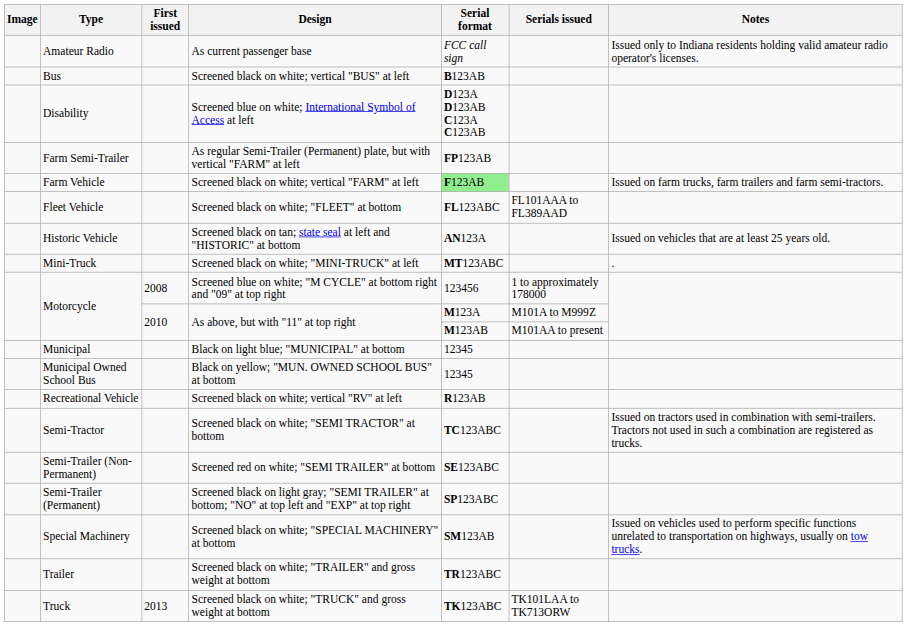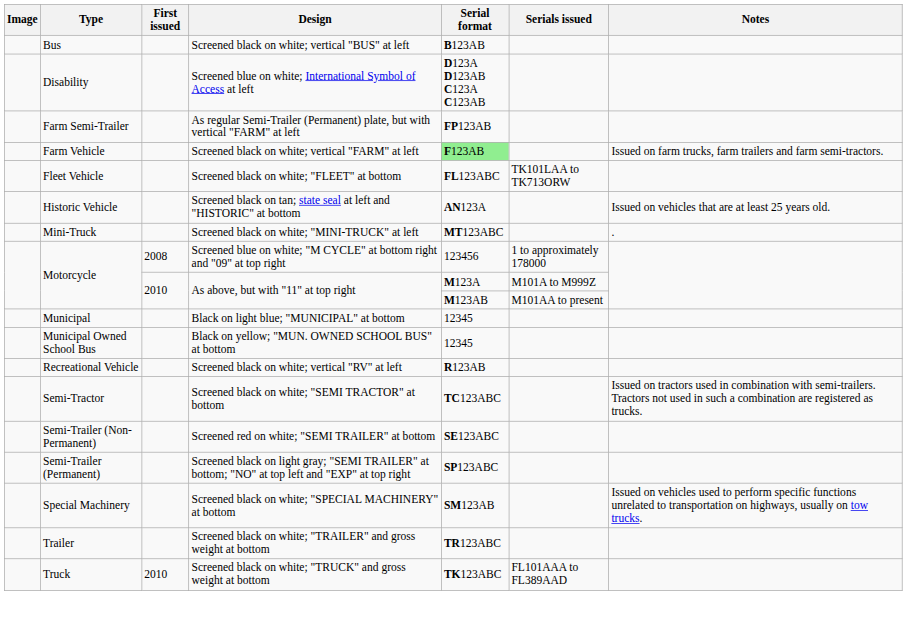 <table class="wikitable">
 <tr>
 <th>Image</th>
 <th>Type</th>
 <th>First issued</th>
 <th>Design</th>
 <th>Serial format</th>
 <th>Serials issued</th>
 <th>Notes</th>
-</tr>
-<tr>
-<td></td>
-<td>Amateur Radio</td>
-<td></td>
-<td>As current passenger base</td>
-<td><em>FCC call sign</em></td>
-<td></td>
-<td>Issued only to Indiana residents holding valid amateur radio operator's licenses.</td>
 </tr>
 <tr>
 <td></td>
 <td>Bus</td>
 <td></td>
 <td>Screened black on white; vertical "BUS" at left</td>
 <td><strong>B</strong>123AB</td>
 <td></td>
 <td></td>
 </tr>
 <tr>
 <td></td>
 <td>Disability</td>
 <td></td>
 <td>Screened blue on white; <a href='#'>International Symbol of Access</a> at left</td>
 <td><strong>D</strong>123A<br><strong>D</strong>123AB<br><strong>C</strong>123A<br><strong>C</strong>123AB</td>
 <td></td>
 <td></td>
 </tr>
 <tr>
 <td></td>
 <td>Farm Semi-Trailer</td>
 <td></td>
 <td>As regular Semi-Trailer (Permanent) plate, but with vertical "FARM" at left</td>
 <td><strong>FP</strong>123AB</td>
 <td></td>
 <td></td>
 </tr>
 <tr>
 <td></td>
 <td>Farm Vehicle</td>
 <td></td>
 <td>Screened black on white; vertical "FARM" at left</td>
 <td style="background: lightgreen;"><strong>F</strong>123AB</td>
 <td></td>
 <td>Issued on farm trucks, farm trailers and farm semi-tractors.</td>
 </tr>
 <tr>
 <td></td>
 <td>Fleet Vehicle</td>
 <td></td>
 <td>Screened black on white; "FLEET" at bottom</td>
 <td><strong>FL</strong>123ABC</td>
-<td>FL101AAA to FL389AAD </td>
+<td>TK101LAA to TK713ORW<br></td>
 <td></td>
 </tr>
 <tr>
 <td></td>
 <td>Historic Vehicle</td>
 <td></td>
 <td>Screened black on tan; <a href='#'>state seal</a> at left and "HISTORIC" at bottom</td>
 <td><strong>AN</strong>123A</td>
 <td></td>
 <td>Issued on vehicles that are at least 25 years old.</td>
 </tr>
 <tr>
 <td></td>
 <td>Mini-Truck</td>
 <td></td>
 <td>Screened black on white; "MINI-TRUCK" at left</td>
 <td><strong>MT</strong>123ABC</td>
 <td></td>
 <td>.</td>
 </tr>
 <tr>
 <td rowspan="3"></td>
 <td rowspan="3">Motorcycle</td>
 <td>2008</td>
 <td>Screened blue on white; "M CYCLE" at bottom right and "09" at top right</td>
 <td>123456</td>
 <td>1 to approximately 178000</td>
 <td rowspan="3"></td>
 </tr>
 <tr>
 <td rowspan="2">2010</td>
 <td rowspan="2">As above, but with "11" at top right</td>
 <td><strong>M</strong>123A</td>
 <td>M101A to M999Z</td>
 </tr>
 <tr>
 <td><strong>M</strong>123AB</td>
 <td>M101AA to present</td>
 </tr>
 <tr>
 <td></td>
 <td>Municipal</td>
 <td></td>
 <td>Black on light blue; "MUNICIPAL" at bottom</td>
 <td>12345</td>
 <td></td>
 <td></td>
 </tr>
 <tr>
 <td></td>
 <td>Municipal Owned School Bus</td>
 <td></td>
 <td>Black on yellow; "MUN. OWNED SCHOOL BUS" at bottom</td>
 <td>12345</td>
 <td></td>
 <td></td>
 </tr>
 <tr>
 <td></td>
 <td>Recreational Vehicle</td>
 <td></td>
 <td>Screened black on white; vertical "RV" at left</td>
 <td><strong>R</strong>123AB</td>
 <td></td>
 <td></td>
 </tr>
 <tr>
 <td></td>
 <td>Semi-Tractor</td>
 <td></td>
 <td>Screened black on white; "SEMI TRACTOR" at bottom</td>
 <td><strong>TC</strong>123ABC</td>
 <td></td>
 <td>Issued on tractors used in combination with semi-trailers. Tractors not used in such a combination are registered as trucks.</td>
 </tr>
 <tr>
 <td></td>
 <td>Semi-Trailer (Non-Permanent)</td>
 <td></td>
 <td>Screened red on white; "SEMI TRAILER" at bottom</td>
 <td><strong>SE</strong>123ABC</td>
 <td></td>
 <td></td>
 </tr>
 <tr>
 <td></td>
 <td>Semi-Trailer (Permanent)</td>
 <td></td>
 <td>Screened black on light gray; "SEMI TRAILER" at bottom; "NO" at top left and "EXP" at top right</td>
 <td><strong>SP</strong>123ABC</td>
 <td></td>
 <td></td>
 </tr>
 <tr>
 <td></td>
 <td>Special Machinery</td>
 <td></td>
 <td>Screened black on white; "SPECIAL MACHINERY" at bottom</td>
 <td><strong>SM</strong>123AB</td>
 <td></td>
 <td>Issued on vehicles used to perform specific functions unrelated to transportation on highways, usually on <a href='#'>tow trucks</a>.</td>
 </tr>
 <tr>
 <td></td>
 <td>Trailer</td>
 <td></td>
 <td>Screened black on white; "TRAILER" and gross weight at bottom</td>
 <td><strong>TR</strong>123ABC</td>
 <td></td>
 <td></td>
 </tr>
 <tr>
 <td></td>
 <td>Truck</td>
-<td>2013</td>
+<td>2010</td>
 <td>Screened black on white; "TRUCK" and gross weight at bottom</td>
 <td><strong>TK</strong>123ABC</td>
-<td>TK101LAA to TK713ORW<br></td>
+<td>FL101AAA to FL389AAD </td>
 <td></td>
 </tr>
 </table>
